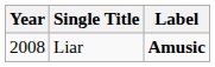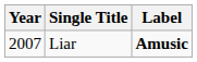 <table class="wikitable">
 <tr>
 <th>Year</th>
 <th>Single Title</th>
 <th>Label</th>
 </tr>
 <tr>
-<td>2008</td>
+<td>2007</td>
 <td>Liar</td>
 <td><strong>Amusic</strong></td>
 </tr>
 </table>
